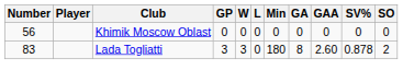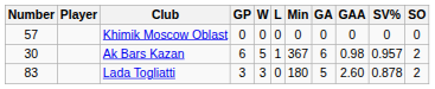 <table class="wikitable sortable" style="text-align:center; padding:4px; border-spacing=0;">
 <tr>
 <th>Number</th>
 <th>Player</th>
 <th>Club</th>
 <th>GP</th>
 <th>W</th>
 <th>L</th>
 <th>Min</th>
 <th>GA</th>
 <th>GAA</th>
 <th>SV%</th>
 <th>SO</th>
 </tr>
 <tr>
-<td>56</td>
+<td>57</td>
 <td align=left></td>
 <td align=left><a href='#'>Khimik Moscow Oblast</a></td>
 <td>0</td>
 <td>0</td>
 <td>0</td>
 <td>0</td>
 <td>0</td>
 <td>0</td>
 <td>0</td>
 <td>0</td>
 </tr>
 <tr>
+<td>30</td>
+<td align=left></td>
+<td align=left><a href='#'>Ak Bars Kazan</a></td>
+<td>6</td>
+<td>5</td>
+<td>1</td>
+<td>367</td>
+<td>6</td>
+<td>0.98</td>
+<td>0.957</td>
+<td>2</td>
+</tr>
+<tr>
 <td>83</td>
 <td align=left></td>
 <td align=left><a href='#'>Lada Togliatti</a></td>
 <td>3</td>
 <td>3</td>
 <td>0</td>
 <td>180</td>
-<td>8</td>
+<td>5</td>
 <td>2.60</td>
 <td>0.878</td>
 <td>2</td>
 </tr>
 </table>
